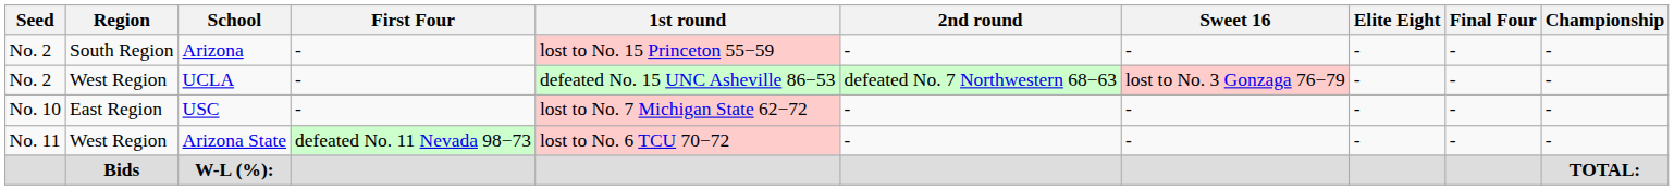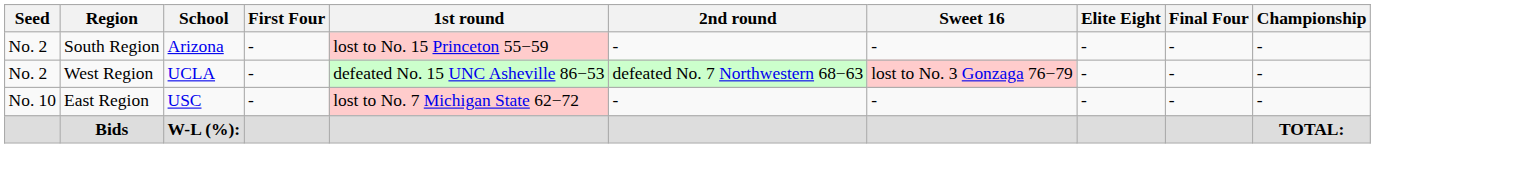 <table class="sortable wikitable" style="white-space:nowrap; font-size:100%;">
 <tr>
 <th>Seed</th>
 <th>Region</th>
 <th>School</th>
 <th>First Four</th>
 <th>1st round</th>
 <th>2nd round</th>
 <th>Sweet 16</th>
 <th>Elite Eight</th>
 <th>Final Four</th>
 <th>Championship</th>
 </tr>
 <tr>
 <td>No. 2</td>
 <td>South Region</td>
 <td><a href='#'>Arizona</a></td>
 <td>-</td>
 <td style="background:#fcc;">lost to No. 15 <a href='#'>Princeton</a> 55−59</td>
 <td>-</td>
 <td>-</td>
 <td>-</td>
 <td>-</td>
 <td>-</td>
 </tr>
 <tr>
 <td>No. 2</td>
 <td>West Region</td>
 <td><a href='#'>UCLA</a></td>
 <td>-</td>
 <td style="background:#cfc;">defeated No. 15 <a href='#'>UNC Asheville</a> 86−53</td>
 <td style="background:#cfc;">defeated No. 7 <a href='#'>Northwestern</a> 68−63</td>
 <td style="background:#fcc;">lost to No. 3 <a href='#'>Gonzaga</a> 76−79</td>
 <td>-</td>
 <td>-</td>
 <td>-</td>
 </tr>
 <tr>
 <td>No. 10</td>
 <td>East Region</td>
 <td><a href='#'>USC</a></td>
 <td>-</td>
 <td style="background:#fcc;">lost to No. 7 <a href='#'>Michigan State</a> 62−72</td>
 <td>-</td>
 <td>-</td>
 <td>-</td>
 <td>-</td>
 <td>-</td>
 </tr>
-<tr>
-<td>No. 11</td>
-<td>West Region</td>
-<td><a href='#'>Arizona State</a></td>
-<td style="background:#cfc;">defeated No. 11 <a href='#'>Nevada</a> 98−73</td>
-<td style="background:#fcc;">lost to No. 6 <a href='#'>TCU</a> 70−72</td>
-<td>-</td>
-<td>-</td>
-<td>-</td>
-<td>-</td>
-<td>-</td>
-</tr>
 <tr class="sortbottom" style="text-align:center; background:#ddd;">
 <td></td>
 <td><strong>Bids</strong></td>
 <td><strong>W-L (%):</strong></td>
 <td></td>
 <td></td>
 <td></td>
 <td></td>
 <td></td>
 <td></td>
 <td><strong>TOTAL:</strong> </td>
 </tr>
 </table>
